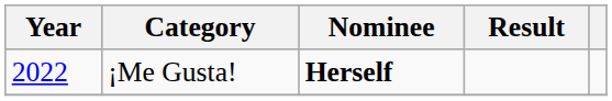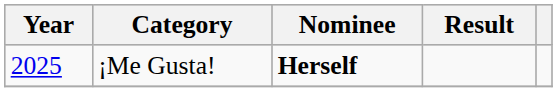 <table class="wikitable" style="width:55%;">
 <tr>
 <th>Year</th>
 <th>Category</th>
 <th>Nominee</th>
 <th>Result</th>
 <th></th>
 </tr>
 <tr>
-<td><a href='#'>2022</a></td>
+<td><a href='#'>2025</a></td>
 <td>¡Me Gusta!</td>
 <td><strong>Herself</strong></td>
 <td></td>
 <td></td>
 </tr>
 <tr>
 </tr>
 </table>
